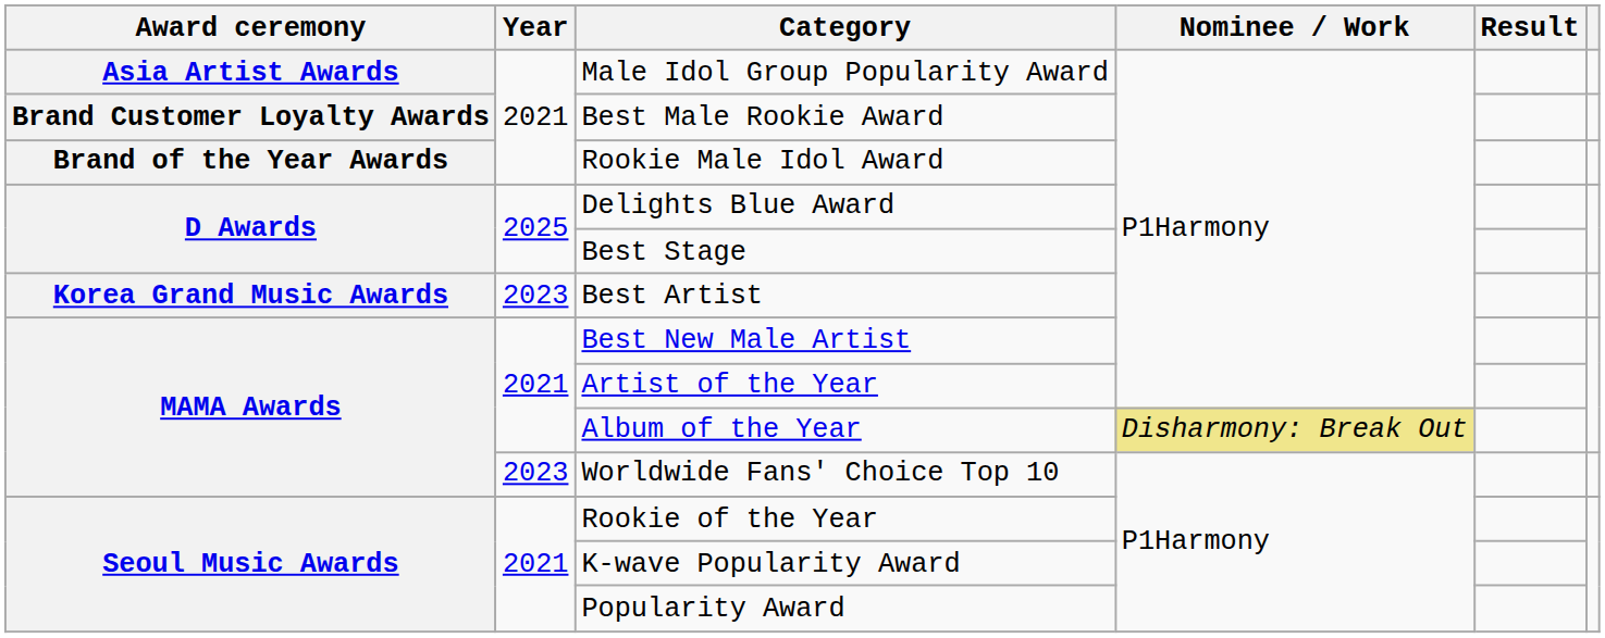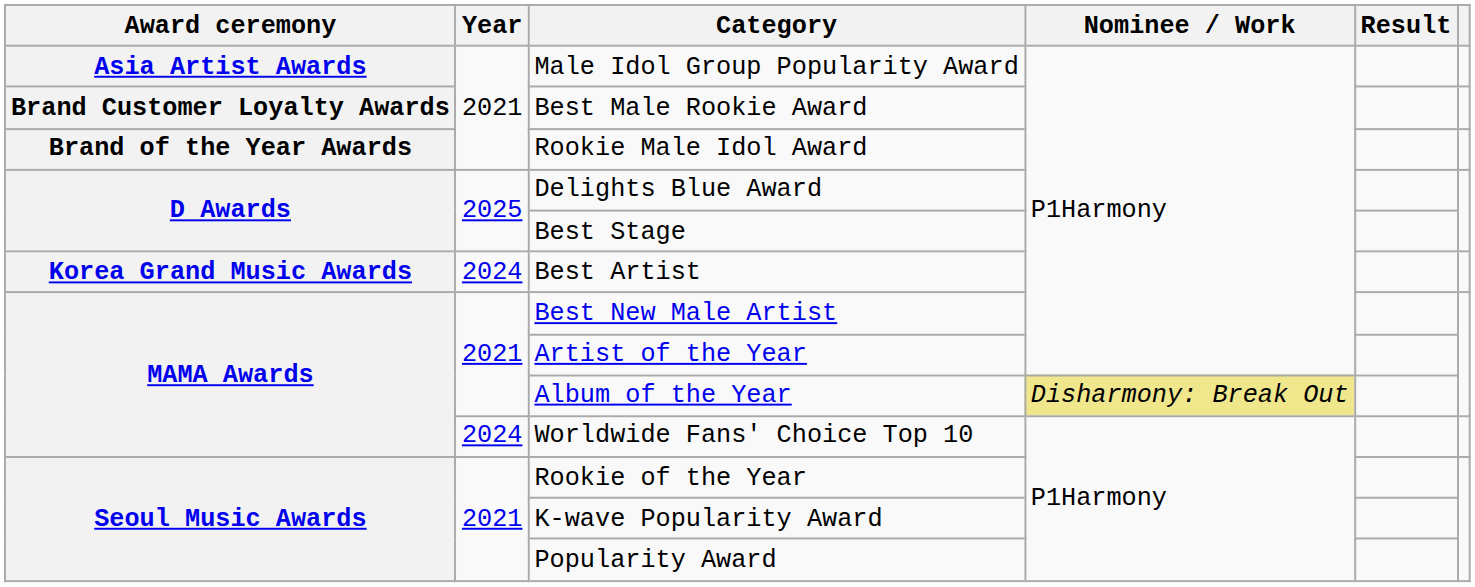 <table class="wikitable plainrowheaders">
 <tr>
 <th scope="col">Award ceremony</th>
 <th scope="col">Year</th>
 <th scope="col">Category</th>
 <th scope="col">Nominee / Work</th>
 <th scope="col">Result</th>
 <th scope="col" class="unsortable"></th>
 </tr>
 <tr>
 <th scope="row"><a href='#'>Asia Artist Awards</a></th>
 <td rowspan="3" style="text-align:center">2021</td>
 <td>Male Idol Group Popularity Award</td>
 <td rowspan="8">P1Harmony</td>
 <td></td>
 <td style="text-align:center"></td>
 </tr>
 <tr>
 <th scope="row">Brand Customer Loyalty Awards</th>
 <td>Best Male Rookie Award</td>
 <td></td>
 <td style="text-align:center"></td>
 </tr>
 <tr>
 <th scope="row">Brand of the Year Awards</th>
 <td>Rookie Male Idol Award</td>
 <td></td>
 <td style="text-align:center"></td>
 </tr>
 <tr>
 <th scope="row" rowspan="2"><a href='#'>D Awards</a></th>
 <td rowspan="2"><a href='#'>2025</a></td>
 <td>Delights Blue Award</td>
 <td></td>
 <td rowspan="2" style="text-align:center"></td>
 </tr>
 <tr>
 <td>Best Stage</td>
 <td></td>
 </tr>
 <tr>
 <th scope="row"><a href='#'>Korea Grand Music Awards</a></th>
-<td style="text-align:center"><a href='#'>2023</a></td>
+<td style="text-align:center"><a href='#'>2024</a></td>
 <td>Best Artist</td>
 <td></td>
 <td style="text-align:center"></td>
 </tr>
 <tr>
 <th scope="row" rowspan="4"><a href='#'>MAMA Awards</a></th>
 <td rowspan="3" style="text-align:center"><a href='#'>2021</a></td>
 <td><a href='#'>Best New Male Artist</a></td>
 <td></td>
 <td rowspan="3" style="text-align:center"></td>
 </tr>
 <tr>
 <td><a href='#'>Artist of the Year</a></td>
 <td></td>
 </tr>
 <tr>
 <td><a href='#'>Album of the Year</a></td>
 <td style="background: khaki;"><em>Disharmony: Break Out</em></td>
 <td></td>
 </tr>
 <tr>
-<td style="text-align:center"><a href='#'>2023</a></td>
+<td style="text-align:center"><a href='#'>2024</a></td>
 <td>Worldwide Fans' Choice Top 10</td>
 <td rowspan="4">P1Harmony</td>
 <td></td>
 <td style="text-align:center"></td>
 </tr>
 <tr>
 <th scope="row" rowspan="3"><a href='#'>Seoul Music Awards</a></th>
 <td rowspan="3" style="text-align:center"><a href='#'>2021</a></td>
 <td>Rookie of the Year</td>
 <td></td>
 <td rowspan="3" style="text-align:center"></td>
 </tr>
 <tr>
 <td>K-wave Popularity Award</td>
 <td></td>
 </tr>
 <tr>
 <td>Popularity Award</td>
 <td></td>
 </tr>
 </table>
